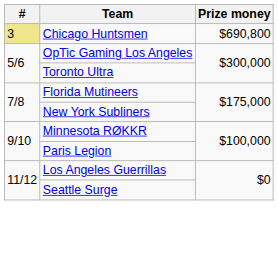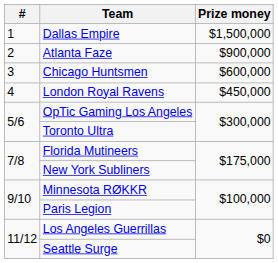 <table class="wikitable" style="text-align:left">
 <tr>
 <th>#</th>
 <th>Team</th>
 <th>Prize money</th>
 </tr>
 <tr>
-<td style="background: khaki;">3</td>
+<td>1</td>
+<td><a href='#'>Dallas Empire</a></td>
+<td style="text-align:right">$1,500,000</td>
+</tr>
+<tr>
+<td>2</td>
+<td><a href='#'>Atlanta Faze</a></td>
+<td style="text-align:right">$900,000</td>
+</tr>
+<tr>
+<td>3</td>
 <td><a href='#'>Chicago Huntsmen</a></td>
-<td style="text-align:right">$690,800</td>
+<td style="text-align:right">$600,000</td>
+</tr>
+<tr>
+<td>4</td>
+<td><a href='#'>London Royal Ravens</a></td>
+<td style="text-align:right">$450,000</td>
 </tr>
 <tr>
 <td rowspan="2">5/6</td>
 <td><a href='#'>OpTic Gaming Los Angeles</a></td>
 <td style="text-align:right" rowspan="2">$300,000</td>
 </tr>
 <tr>
 <td><a href='#'>Toronto Ultra</a></td>
 </tr>
 <tr>
 <td rowspan="2">7/8</td>
 <td><a href='#'>Florida Mutineers</a></td>
 <td style="text-align:right" rowspan="2">$175,000</td>
 </tr>
 <tr>
 <td><a href='#'>New York Subliners</a></td>
 </tr>
 <tr>
 <td rowspan="2">9/10</td>
 <td><a href='#'>Minnesota RØKKR</a></td>
 <td style="text-align:right" rowspan="2">$100,000</td>
 </tr>
 <tr>
 <td><a href='#'>Paris Legion</a></td>
 </tr>
 <tr>
 <td rowspan="2">11/12</td>
 <td><a href='#'>Los Angeles Guerrillas</a></td>
 <td style="text-align:right" rowspan="2">$0</td>
 </tr>
 <tr>
 <td><a href='#'>Seattle Surge</a></td>
 </tr>
 </table>
